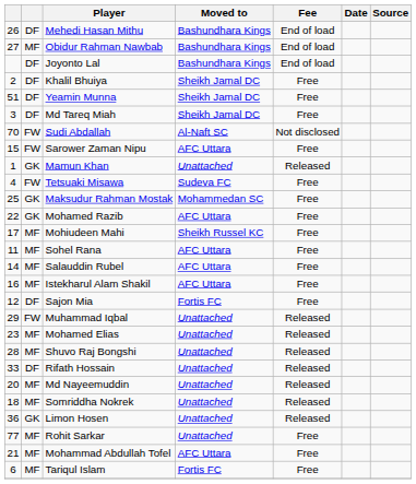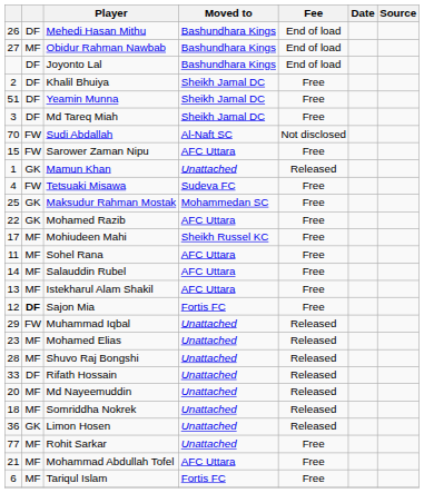 <table class="wikitable plainrowheaders sortable"  style="text-align:center">
 <tr>
 <th></th>
 <th></th>
 <th>Player</th>
 <th>Moved to</th>
 <th>Fee</th>
 <th>Date</th>
 <th>Source</th>
 </tr>
 <tr>
 <td align="center">26</td>
 <td align="center">DF</td>
 <td align="left"> <a href='#'>Mehedi Hasan Mithu</a></td>
 <td align="left"> <a href='#'>Bashundhara Kings</a></td>
 <td>End of load</td>
 <td></td>
 <td></td>
 </tr>
 <tr>
 <td align="center">27</td>
 <td align="center">MF</td>
 <td align="left"> <a href='#'>Obidur Rahman Nawbab</a></td>
 <td align="left"> <a href='#'>Bashundhara Kings</a></td>
 <td>End of load</td>
 <td></td>
 <td></td>
 </tr>
 <tr>
 <td align="center"></td>
 <td align="center">DF</td>
 <td align="left"> Joyonto Lal</td>
 <td align="left"> <a href='#'>Bashundhara Kings</a></td>
 <td>End of load</td>
 <td></td>
 <td></td>
 </tr>
 <tr>
 <td align="center">2</td>
 <td align="center">DF</td>
 <td align="left"> Khalil Bhuiya</td>
 <td align="left"> <a href='#'>Sheikh Jamal DC</a></td>
 <td>Free</td>
 <td></td>
 <td></td>
 </tr>
 <tr>
 <td align="center">51</td>
 <td align="center">DF</td>
 <td align="left"> <a href='#'>Yeamin Munna</a></td>
 <td align="left"> <a href='#'>Sheikh Jamal DC</a></td>
 <td>Free</td>
 <td></td>
 <td></td>
 </tr>
 <tr>
 <td align="center">3</td>
 <td align="center">DF</td>
 <td align="left"> Md Tareq Miah</td>
 <td align="left"> <a href='#'>Sheikh Jamal DC</a></td>
 <td>Free</td>
 <td></td>
 <td></td>
 </tr>
 <tr>
 <td align="center">70</td>
 <td align="center">FW</td>
 <td align="left"> <a href='#'>Sudi Abdallah</a></td>
 <td align="left"> <a href='#'>Al-Naft SC</a></td>
 <td>Not disclosed</td>
 <td></td>
 <td></td>
 </tr>
 <tr>
 <td align="center">15</td>
 <td align="center">FW</td>
 <td align="left"> Sarower Zaman Nipu</td>
 <td align="left"> <a href='#'>AFC Uttara</a></td>
 <td>Free</td>
 <td></td>
 <td></td>
 </tr>
 <tr>
 <td align="center">1</td>
 <td align="center">GK</td>
 <td align="left"> <a href='#'>Mamun Khan</a></td>
 <td align="left"><a href='#'><em>Unattached</em></a></td>
 <td>Released</td>
 <td></td>
 <td></td>
 </tr>
 <tr>
 <td align="center">4</td>
 <td align="center">FW</td>
 <td align="left"> <a href='#'>Tetsuaki Misawa</a></td>
 <td align="left"> <a href='#'>Sudeva FC</a></td>
 <td>Free</td>
 <td></td>
 <td></td>
 </tr>
 <tr>
 <td align="center">25</td>
 <td align="center">GK</td>
 <td align="left"> <a href='#'>Maksudur Rahman Mostak</a></td>
 <td align="left"> <a href='#'>Mohammedan SC</a></td>
 <td>Free</td>
 <td></td>
 <td></td>
 </tr>
 <tr>
 <td align="center">22</td>
 <td align="center">GK</td>
 <td align="left"> Mohamed Razib</td>
 <td align="left"> <a href='#'>AFC Uttara</a></td>
 <td>Free</td>
 <td></td>
 <td></td>
 </tr>
 <tr>
 <td align="center">17</td>
 <td align="center">MF</td>
 <td align="left"> Mohiudeen Mahi</td>
 <td align="left"> <a href='#'>Sheikh Russel KC</a></td>
 <td>Free</td>
 <td></td>
 <td></td>
 </tr>
 <tr>
 <td align="center">11</td>
 <td align="center">MF</td>
 <td align="left"> Sohel Rana</td>
 <td align="left"> <a href='#'>AFC Uttara</a></td>
 <td>Free</td>
 <td></td>
 <td></td>
 </tr>
 <tr>
 <td align="center">14</td>
 <td align="center">MF</td>
 <td align="left"> Salauddin Rubel</td>
 <td align="left"> <a href='#'>AFC Uttara</a></td>
 <td>Free</td>
 <td></td>
 <td></td>
 </tr>
 <tr>
-<td align="center">16</td>
+<td align="center">13</td>
 <td align="center">MF</td>
 <td align="left"> Istekharul Alam Shakil</td>
 <td align="left"> <a href='#'>AFC Uttara</a></td>
 <td>Free</td>
 <td></td>
 <td></td>
 </tr>
 <tr>
 <td align="center">12</td>
-<td align="center">DF</td>
+<td align="center"><strong>DF</strong></td>
 <td align="left"> Sajon Mia</td>
 <td align="left"> <a href='#'>Fortis FC</a></td>
 <td>Free</td>
 <td></td>
 <td></td>
 </tr>
 <tr>
 <td align="center">29</td>
 <td align="center">FW</td>
 <td align="left"> Muhammad Iqbal</td>
 <td align="left"><a href='#'><em>Unattached</em></a></td>
 <td>Released</td>
 <td></td>
 <td></td>
 </tr>
 <tr>
 <td align="center">23</td>
 <td align="center">MF</td>
 <td align="left"> Mohamed Elias</td>
 <td align="left"><a href='#'><em>Unattached</em></a></td>
 <td>Released</td>
 <td></td>
 <td></td>
 </tr>
 <tr>
 <td align="center">28</td>
 <td align="center">MF</td>
 <td align="left"> Shuvo Raj Bongshi</td>
 <td align="left"><a href='#'><em>Unattached</em></a></td>
 <td>Released</td>
 <td></td>
 <td></td>
 </tr>
 <tr>
 <td align="center">33</td>
 <td align="center">DF</td>
 <td align="left"> Rifath Hossain</td>
 <td align="left"><a href='#'><em>Unattached</em></a></td>
 <td>Released</td>
 <td></td>
 <td></td>
 </tr>
 <tr>
 <td align="center">20</td>
 <td align="center">MF</td>
 <td align="left"> Md Nayeemuddin</td>
 <td align="left"><a href='#'><em>Unattached</em></a></td>
 <td>Released</td>
 <td></td>
 <td></td>
 </tr>
 <tr>
 <td align="center">18</td>
 <td align="center">MF</td>
 <td align="left"> Somriddha Nokrek</td>
 <td align="left"><a href='#'><em>Unattached</em></a></td>
 <td>Released</td>
 <td></td>
 <td></td>
 </tr>
 <tr>
 <td align="center">36</td>
 <td align="center">GK</td>
 <td align="left"> Limon Hosen</td>
 <td align="left"><a href='#'><em>Unattached</em></a></td>
 <td>Released</td>
 <td></td>
 <td></td>
 </tr>
 <tr>
 <td align="center">77</td>
 <td align="center">MF</td>
 <td align="left"> Rohit Sarkar</td>
 <td align="left"><a href='#'><em>Unattached</em></a></td>
 <td>Free</td>
 <td></td>
 </tr>
 <tr>
 <td align="center">21</td>
 <td align="center">MF</td>
 <td align="left"> Mohammad Abdullah Tofel</td>
 <td align="left"> <a href='#'>AFC Uttara</a></td>
 <td>Free</td>
 <td></td>
 <td></td>
 </tr>
 <tr>
 <td align="center">6</td>
 <td align="center">MF</td>
 <td align="left"> Tariqul Islam</td>
 <td align="left"> <a href='#'>Fortis FC</a></td>
 <td>Free</td>
 <td></td>
 <td></td>
 </tr>
 <tr>
 </tr>
 </table>
